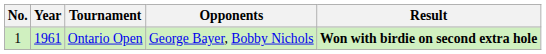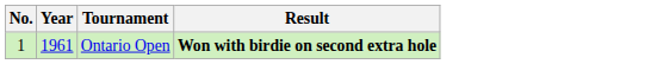 <table class="wikitable" style="font-size:95%;">
 <tr>
 <th>No.</th>
 <th>Year</th>
 <th>Tournament</th>
-<th>Opponents</th>
 <th>Result</th>
 </tr>
 <tr style="background:#D0F0C0;">
 <td align=center>1</td>
 <td><a href='#'>1961</a></td>
 <td><a href='#'>Ontario Open</a></td>
-<td> <a href='#'>George Bayer</a>,  <a href='#'>Bobby Nichols</a></td>
 <td><strong>Won with birdie on second extra hole</strong></td>
 </tr>
 </table>
